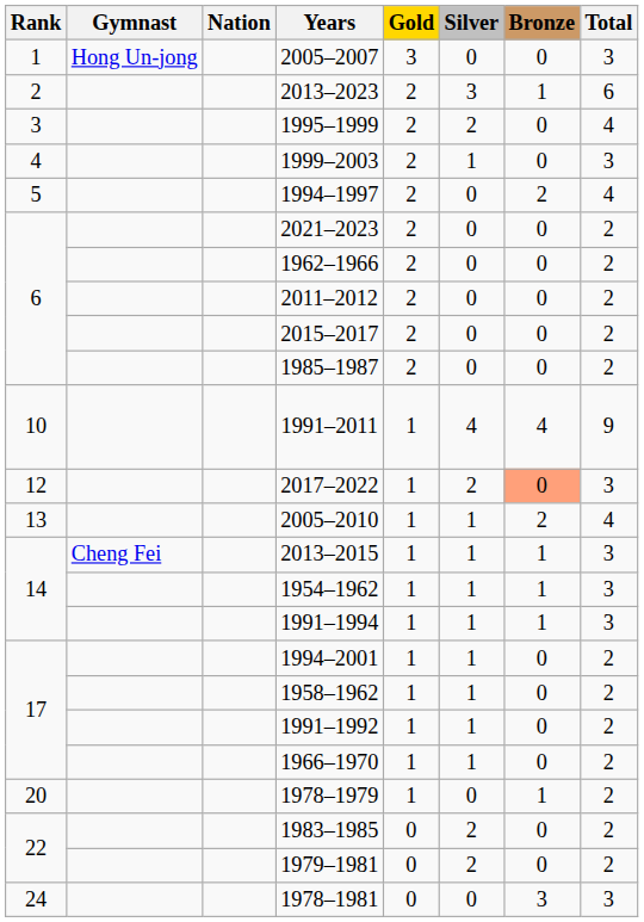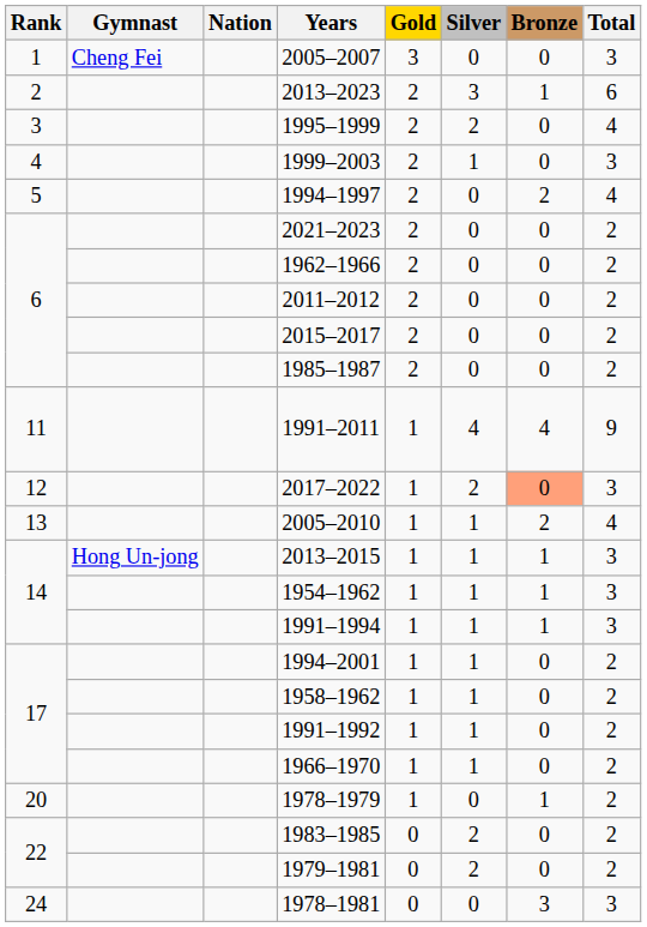 <table class="wikitable sortable" style="text-align:center">
 <tr>
 <th>Rank</th>
 <th>Gymnast</th>
 <th>Nation</th>
 <th>Years</th>
 <th style="background-color:gold">Gold</th>
 <th style="background-color:silver">Silver</th>
 <th style="background-color:#cc9966">Bronze</th>
 <th>Total</th>
 </tr>
 <tr>
 <td>1</td>
-<td align=left><a href='#'>Hong Un-jong</a></td>
+<td align=left><a href='#'>Cheng Fei</a></td>
 <td align=left></td>
 <td>2005–2007</td>
 <td>3</td>
 <td>0</td>
 <td>0</td>
 <td>3</td>
 </tr>
 <tr>
 <td>2</td>
 <td align=left></td>
 <td align=left></td>
 <td>2013–2023</td>
 <td>2</td>
 <td>3</td>
 <td>1</td>
 <td>6</td>
 </tr>
 <tr>
 <td>3</td>
 <td align=left></td>
 <td align=left></td>
 <td>1995–1999</td>
 <td>2</td>
 <td>2</td>
 <td>0</td>
 <td>4</td>
 </tr>
 <tr>
 <td>4</td>
 <td align=left></td>
 <td align=left></td>
 <td>1999–2003</td>
 <td>2</td>
 <td>1</td>
 <td>0</td>
 <td>3</td>
 </tr>
 <tr>
 <td>5</td>
 <td align=left></td>
 <td align=left></td>
 <td>1994–1997</td>
 <td>2</td>
 <td>0</td>
 <td>2</td>
 <td>4</td>
 </tr>
 <tr>
 <td rowspan="5">6</td>
 <td align=left></td>
 <td align=left></td>
 <td>2021–2023</td>
 <td>2</td>
 <td>0</td>
 <td>0</td>
 <td>2</td>
 </tr>
 <tr>
 <td align=left></td>
 <td align=left></td>
 <td>1962–1966</td>
 <td>2</td>
 <td>0</td>
 <td>0</td>
 <td>2</td>
 </tr>
 <tr>
 <td align=left></td>
 <td align=left></td>
 <td>2011–2012</td>
 <td>2</td>
 <td>0</td>
 <td>0</td>
 <td>2</td>
 </tr>
 <tr>
 <td align=left></td>
 <td align=left></td>
 <td>2015–2017</td>
 <td>2</td>
 <td>0</td>
 <td>0</td>
 <td>2</td>
 </tr>
 <tr>
 <td align=left></td>
 <td align=left></td>
 <td>1985–1987</td>
 <td>2</td>
 <td>0</td>
 <td>0</td>
 <td>2</td>
 </tr>
 <tr>
-<td>10</td>
+<td>11</td>
 <td align=left></td>
 <td align=left><br><br><br></td>
 <td>1991–2011</td>
 <td>1</td>
 <td>4</td>
 <td>4</td>
 <td>9</td>
 </tr>
 <tr>
 <td>12</td>
 <td align=left></td>
 <td align=left></td>
 <td>2017–2022</td>
 <td>1</td>
 <td>2</td>
 <td style="background: lightsalmon;">0</td>
 <td>3</td>
 </tr>
 <tr>
 <td>13</td>
 <td align=left></td>
 <td align=left></td>
 <td>2005–2010</td>
 <td>1</td>
 <td>1</td>
 <td>2</td>
 <td>4</td>
 </tr>
 <tr>
 <td rowspan="3">14</td>
-<td align=left><a href='#'>Cheng Fei</a></td>
+<td align=left><a href='#'>Hong Un-jong</a></td>
 <td align=left></td>
 <td>2013–2015</td>
 <td>1</td>
 <td>1</td>
 <td>1</td>
 <td>3</td>
 </tr>
 <tr>
 <td align=left></td>
 <td align=left></td>
 <td>1954–1962</td>
 <td>1</td>
 <td>1</td>
 <td>1</td>
 <td>3</td>
 </tr>
 <tr>
 <td align=left></td>
 <td align=left></td>
 <td>1991–1994</td>
 <td>1</td>
 <td>1</td>
 <td>1</td>
 <td>3</td>
 </tr>
 <tr>
 <td rowspan="4">17</td>
 <td align=left></td>
 <td align=left></td>
 <td>1994–2001</td>
 <td>1</td>
 <td>1</td>
 <td>0</td>
 <td>2</td>
 </tr>
 <tr>
 <td align=left></td>
 <td align=left></td>
 <td>1958–1962</td>
 <td>1</td>
 <td>1</td>
 <td>0</td>
 <td>2</td>
 </tr>
 <tr>
 <td align=left></td>
 <td align=left></td>
 <td>1991–1992</td>
 <td>1</td>
 <td>1</td>
 <td>0</td>
 <td>2</td>
 </tr>
 <tr>
 <td align=left></td>
 <td align=left></td>
 <td>1966–1970</td>
 <td>1</td>
 <td>1</td>
 <td>0</td>
 <td>2</td>
 </tr>
 <tr>
 <td>20</td>
 <td align=left></td>
 <td align=left></td>
 <td>1978–1979</td>
 <td>1</td>
 <td>0</td>
 <td>1</td>
 <td>2</td>
 </tr>
 <tr>
 <td rowspan="2">22</td>
 <td align=left></td>
 <td align=left></td>
 <td>1983–1985</td>
 <td>0</td>
 <td>2</td>
 <td>0</td>
 <td>2</td>
 </tr>
 <tr>
 <td align=left></td>
 <td align=left></td>
 <td>1979–1981</td>
 <td>0</td>
 <td>2</td>
 <td>0</td>
 <td>2</td>
 </tr>
 <tr>
 <td>24</td>
 <td align=left></td>
 <td align=left></td>
 <td>1978–1981</td>
 <td>0</td>
 <td>0</td>
 <td>3</td>
 <td>3</td>
 </tr>
 </table>
